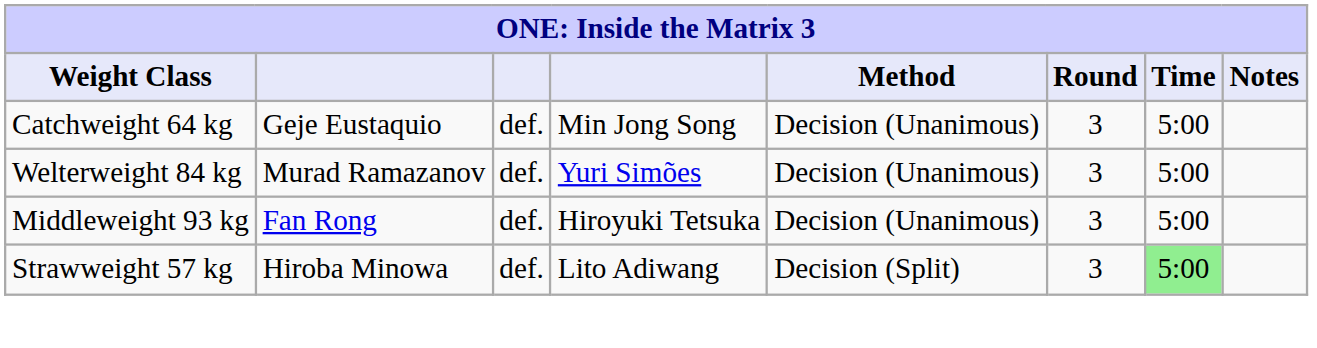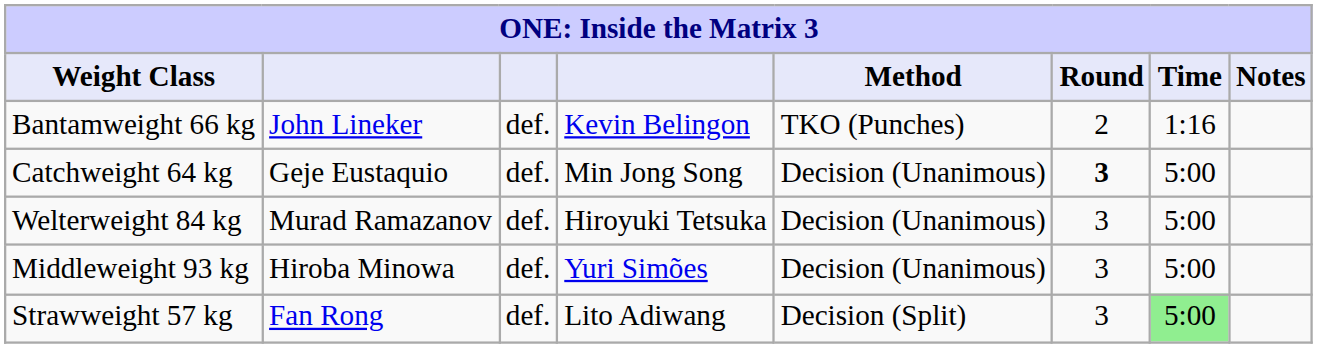 <table class="wikitable" style="font-size: 80%;">
 <tr>
 <th colspan="8" style="background-color: #ccf; color: #000080; text-align: center;"><strong>ONE: Inside the Matrix 3</strong></th>
 </tr>
 <tr>
 <th colspan="1" style="background-color: #E6E8FA; color: #000000; text-align: center;">Weight Class</th>
 <th colspan="1" style="background-color: #E6E8FA; color: #000000; text-align: center;"></th>
 <th colspan="1" style="background-color: #E6E8FA; color: #000000; text-align: center;"></th>
 <th colspan="1" style="background-color: #E6E8FA; color: #000000; text-align: center;"></th>
 <th colspan="1" style="background-color: #E6E8FA; color: #000000; text-align: center;">Method</th>
 <th colspan="1" style="background-color: #E6E8FA; color: #000000; text-align: center;">Round</th>
 <th colspan="1" style="background-color: #E6E8FA; color: #000000; text-align: center;">Time</th>
 <th colspan="1" style="background-color: #E6E8FA; color: #000000; text-align: center;">Notes</th>
 </tr>
 <tr>
+<td>Bantamweight 66 kg</td>
+<td> <a href='#'>John Lineker</a></td>
+<td>def.</td>
+<td> <a href='#'>Kevin Belingon</a></td>
+<td>TKO (Punches)</td>
+<td align=center>2</td>
+<td align=center>1:16</td>
+<td></td>
+</tr>
+<tr>
 <td>Catchweight 64 kg</td>
 <td> Geje Eustaquio</td>
 <td>def.</td>
 <td> Min Jong Song</td>
+<td>Decision (Unanimous)</td>
+<td align=center><strong>3</strong></td>
+<td align=center>5:00</td>
+<td></td>
+</tr>
+<tr>
+<td>Welterweight 84 kg</td>
+<td> Murad Ramazanov</td>
+<td>def.</td>
+<td> Hiroyuki Tetsuka</td>
 <td>Decision (Unanimous)</td>
 <td align=center>3</td>
 <td align=center>5:00</td>
 <td></td>
 </tr>
 <tr>
-<td>Welterweight 84 kg</td>
-<td> Murad Ramazanov</td>
+<td>Middleweight 93 kg</td>
+<td> Hiroba Minowa</td>
 <td>def.</td>
 <td> <a href='#'>Yuri Simões</a></td>
 <td>Decision (Unanimous)</td>
 <td align=center>3</td>
 <td align=center>5:00</td>
 <td></td>
 </tr>
 <tr>
-<td>Middleweight 93 kg</td>
+<td>Strawweight 57 kg</td>
 <td> <a href='#'>Fan Rong</a></td>
-<td>def.</td>
-<td> Hiroyuki Tetsuka</td>
-<td>Decision (Unanimous)</td>
-<td align=center>3</td>
-<td align=center>5:00</td>
-<td></td>
-</tr>
-<tr>
-<td>Strawweight 57 kg</td>
-<td> Hiroba Minowa</td>
 <td>def.</td>
 <td> Lito Adiwang</td>
 <td>Decision (Split)</td>
 <td align=center>3</td>
 <td align=center style="background: lightgreen;">5:00</td>
 <td></td>
 </tr>
 </table>
